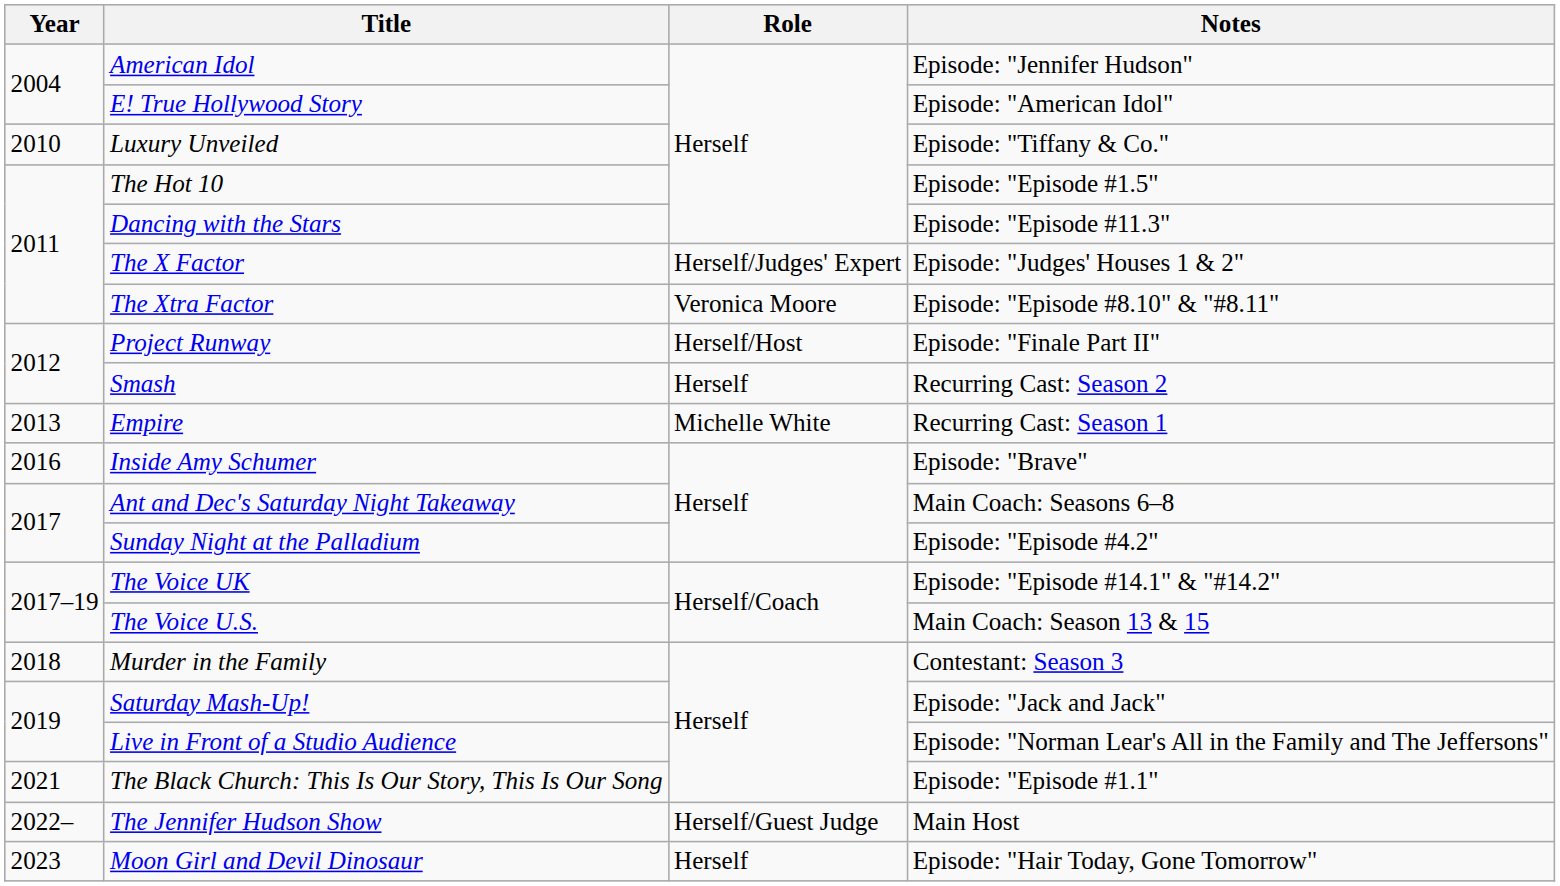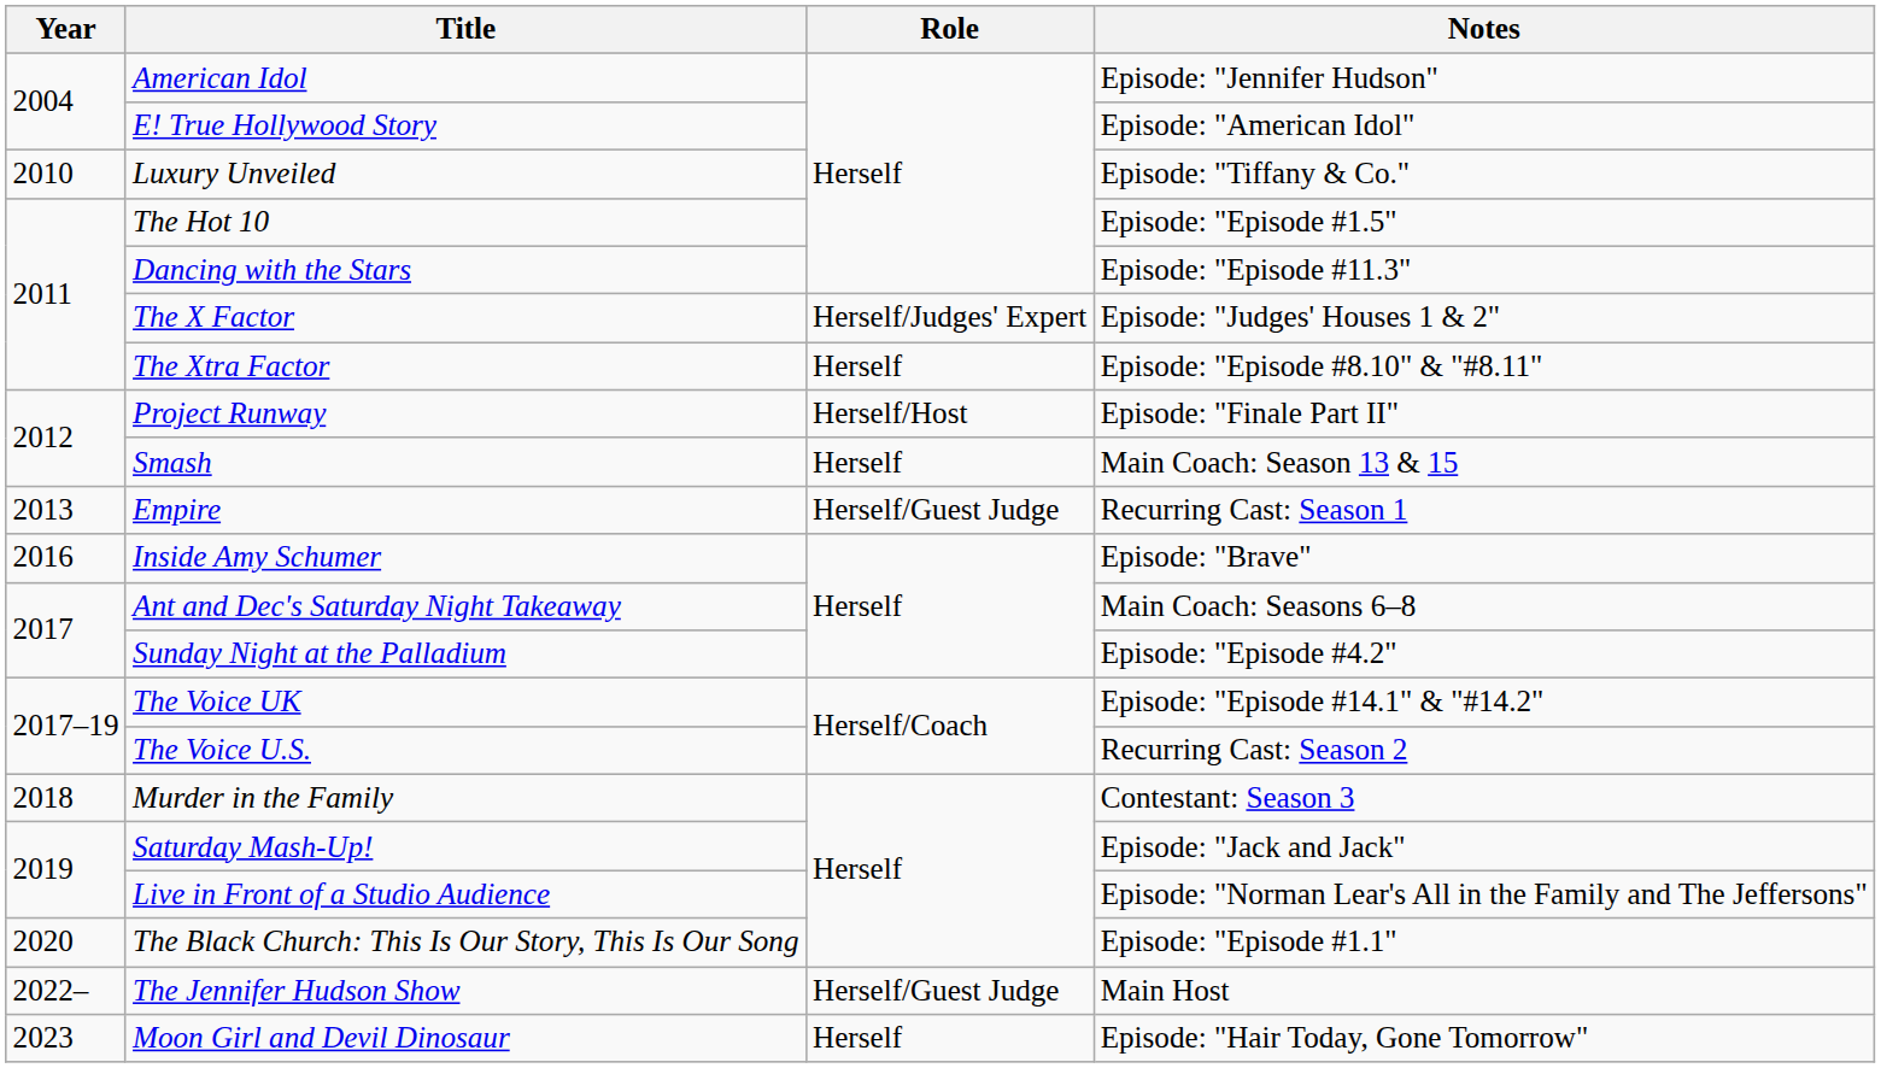 <table class="wikitable sortable">
 <tr>
 <th>Year</th>
 <th>Title</th>
 <th>Role</th>
 <th>Notes</th>
 </tr>
 <tr>
 <td rowspan=2>2004</td>
 <td><em><a href='#'>American Idol</a></em></td>
 <td rowspan="5">Herself</td>
 <td>Episode: "Jennifer Hudson"</td>
 </tr>
 <tr>
 <td><em><a href='#'>E! True Hollywood Story</a></em></td>
 <td>Episode: "American Idol"</td>
 </tr>
 <tr>
 <td>2010</td>
 <td><em>Luxury Unveiled</em></td>
 <td>Episode: "Tiffany & Co."</td>
 </tr>
 <tr>
 <td rowspan=4>2011</td>
 <td><em>The Hot 10</em></td>
 <td>Episode: "Episode #1.5"</td>
 </tr>
 <tr>
 <td><em><a href='#'>Dancing with the Stars</a></em></td>
 <td>Episode: "Episode #11.3"</td>
 </tr>
 <tr>
 <td><em><a href='#'>The X Factor</a></em></td>
 <td>Herself/Judges' Expert</td>
 <td>Episode: "Judges' Houses 1 & 2"</td>
 </tr>
 <tr>
 <td><em><a href='#'>The Xtra Factor</a></em></td>
-<td>Veronica Moore</td>
+<td>Herself</td>
 <td>Episode: "Episode #8.10" & "#8.11"</td>
 </tr>
 <tr>
 <td rowspan=2>2012</td>
 <td><em><a href='#'>Project Runway</a></em></td>
 <td>Herself/Host</td>
 <td>Episode: "Finale Part II"</td>
 </tr>
 <tr>
 <td><em><a href='#'>Smash</a></em></td>
 <td>Herself</td>
-<td>Recurring Cast: <a href='#'>Season 2</a></td>
+<td>Main Coach: Season <a href='#'>13</a> & <a href='#'>15</a></td>
 </tr>
 <tr>
 <td>2013</td>
 <td><em><a href='#'>Empire</a></em></td>
-<td>Michelle White</td>
+<td>Herself/Guest Judge</td>
 <td>Recurring Cast: <a href='#'>Season 1</a></td>
 </tr>
 <tr>
 <td>2016</td>
 <td><em><a href='#'>Inside Amy Schumer</a></em></td>
 <td rowspan="3">Herself</td>
 <td>Episode: "Brave"</td>
 </tr>
 <tr>
 <td rowspan="2">2017</td>
 <td><em><a href='#'>Ant and Dec's Saturday Night Takeaway</a></em></td>
 <td>Main Coach: Seasons 6–8</td>
 </tr>
 <tr>
 <td><em><a href='#'>Sunday Night at the Palladium</a></em></td>
 <td>Episode: "Episode #4.2"</td>
 </tr>
 <tr>
 <td rowspan="2">2017–19</td>
 <td><em><a href='#'>The Voice UK</a></em></td>
 <td rowspan="2">Herself/Coach</td>
 <td>Episode: "Episode #14.1" & "#14.2"</td>
 </tr>
 <tr>
 <td><em><a href='#'>The Voice U.S.</a></em></td>
-<td>Main Coach: Season <a href='#'>13</a> & <a href='#'>15</a></td>
+<td>Recurring Cast: <a href='#'>Season 2</a></td>
 </tr>
 <tr>
 <td>2018</td>
 <td><em>Murder in the Family</em></td>
 <td rowspan="4">Herself</td>
 <td>Contestant: <a href='#'>Season 3</a></td>
 </tr>
 <tr>
 <td rowspan="2">2019</td>
 <td><em><a href='#'>Saturday Mash-Up!</a></em></td>
 <td>Episode: "Jack and Jack"</td>
 </tr>
 <tr>
 <td><em><a href='#'>Live in Front of a Studio Audience</a></em></td>
 <td>Episode: "Norman Lear's All in the Family and The Jeffersons"</td>
 </tr>
 <tr>
-<td>2021</td>
+<td>2020</td>
 <td><em>The Black Church: This Is Our Story, This Is Our Song</em></td>
 <td>Episode: "Episode #1.1"</td>
 </tr>
 <tr>
 <td>2022–</td>
 <td><em><a href='#'>The Jennifer Hudson Show</a></em></td>
 <td>Herself/Guest Judge</td>
 <td>Main Host</td>
 </tr>
 <tr>
 <td>2023</td>
 <td><em><a href='#'>Moon Girl and Devil Dinosaur</a></em></td>
 <td>Herself</td>
 <td>Episode: "Hair Today, Gone Tomorrow"</td>
 </tr>
 </table>
